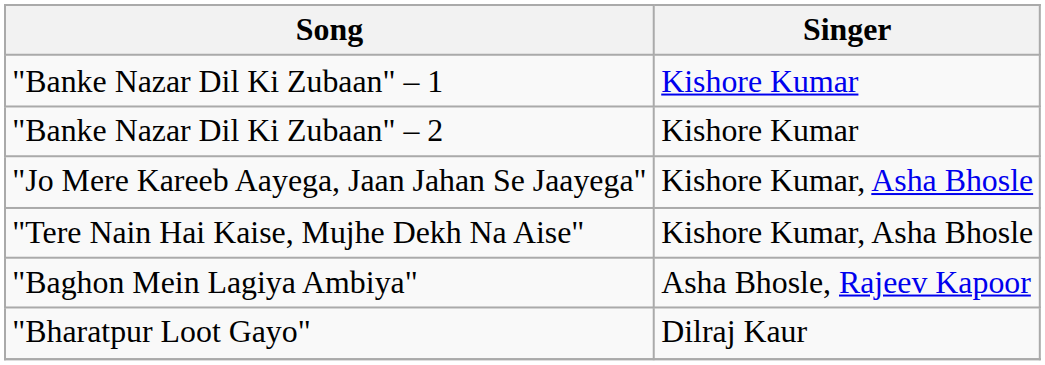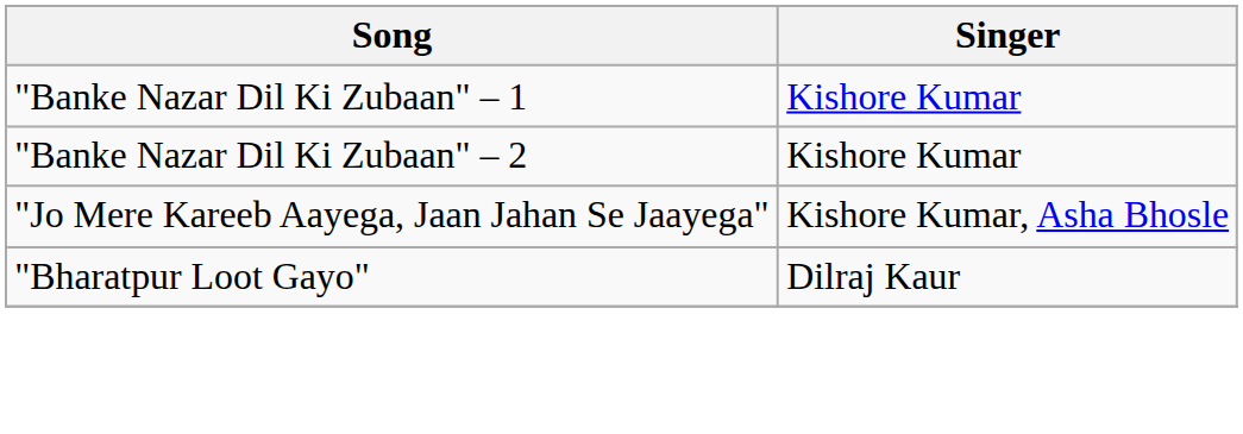 <table class="wikitable">
 <tr>
 <th>Song</th>
 <th>Singer</th>
 </tr>
 <tr>
 <td>"Banke Nazar Dil Ki Zubaan" – 1</td>
 <td><a href='#'>Kishore Kumar</a></td>
 </tr>
 <tr>
 <td>"Banke Nazar Dil Ki Zubaan" – 2</td>
 <td>Kishore Kumar</td>
 </tr>
 <tr>
 <td>"Jo Mere Kareeb Aayega, Jaan Jahan Se Jaayega"</td>
 <td>Kishore Kumar, <a href='#'>Asha Bhosle</a></td>
 </tr>
 <tr>
-<td>"Tere Nain Hai Kaise, Mujhe Dekh Na Aise"</td>
-<td>Kishore Kumar, Asha Bhosle</td>
-</tr>
-<tr>
-<td>"Baghon Mein Lagiya Ambiya"</td>
-<td>Asha Bhosle, <a href='#'>Rajeev Kapoor</a></td>
-</tr>
-<tr>
 <td>"Bharatpur Loot Gayo"</td>
 <td>Dilraj Kaur</td>
 </tr>
 <tr>
 </tr>
 </table>
